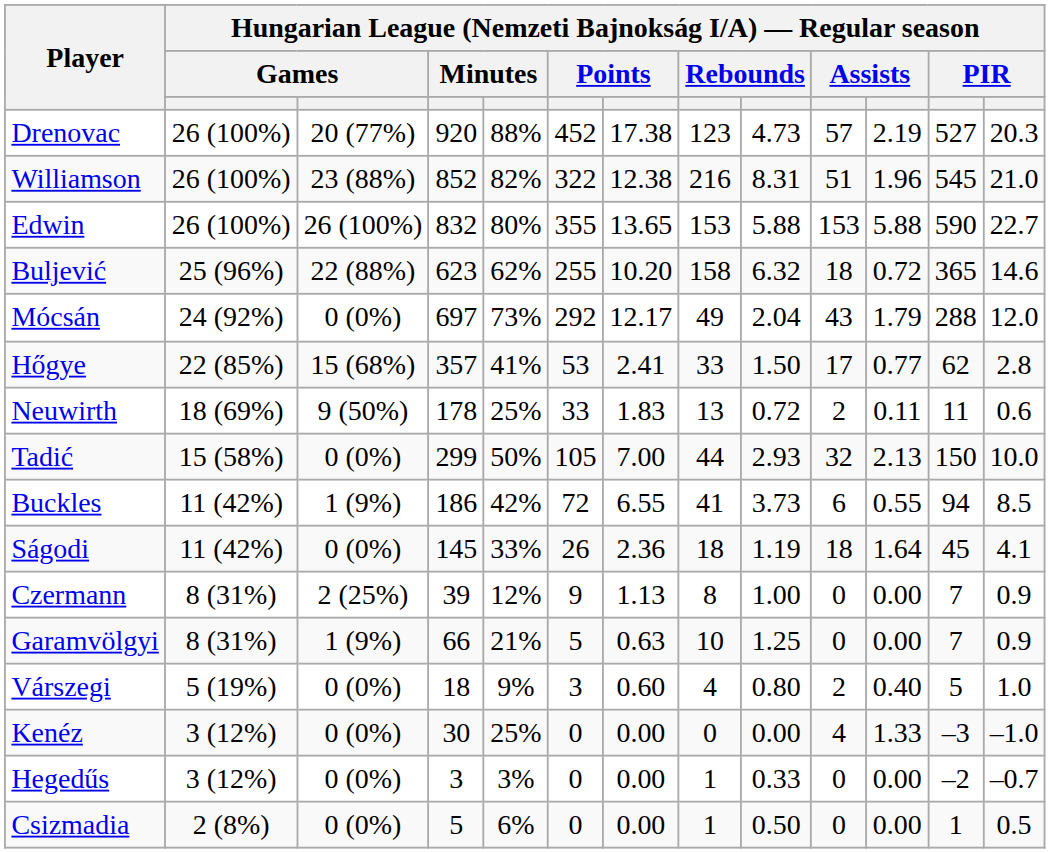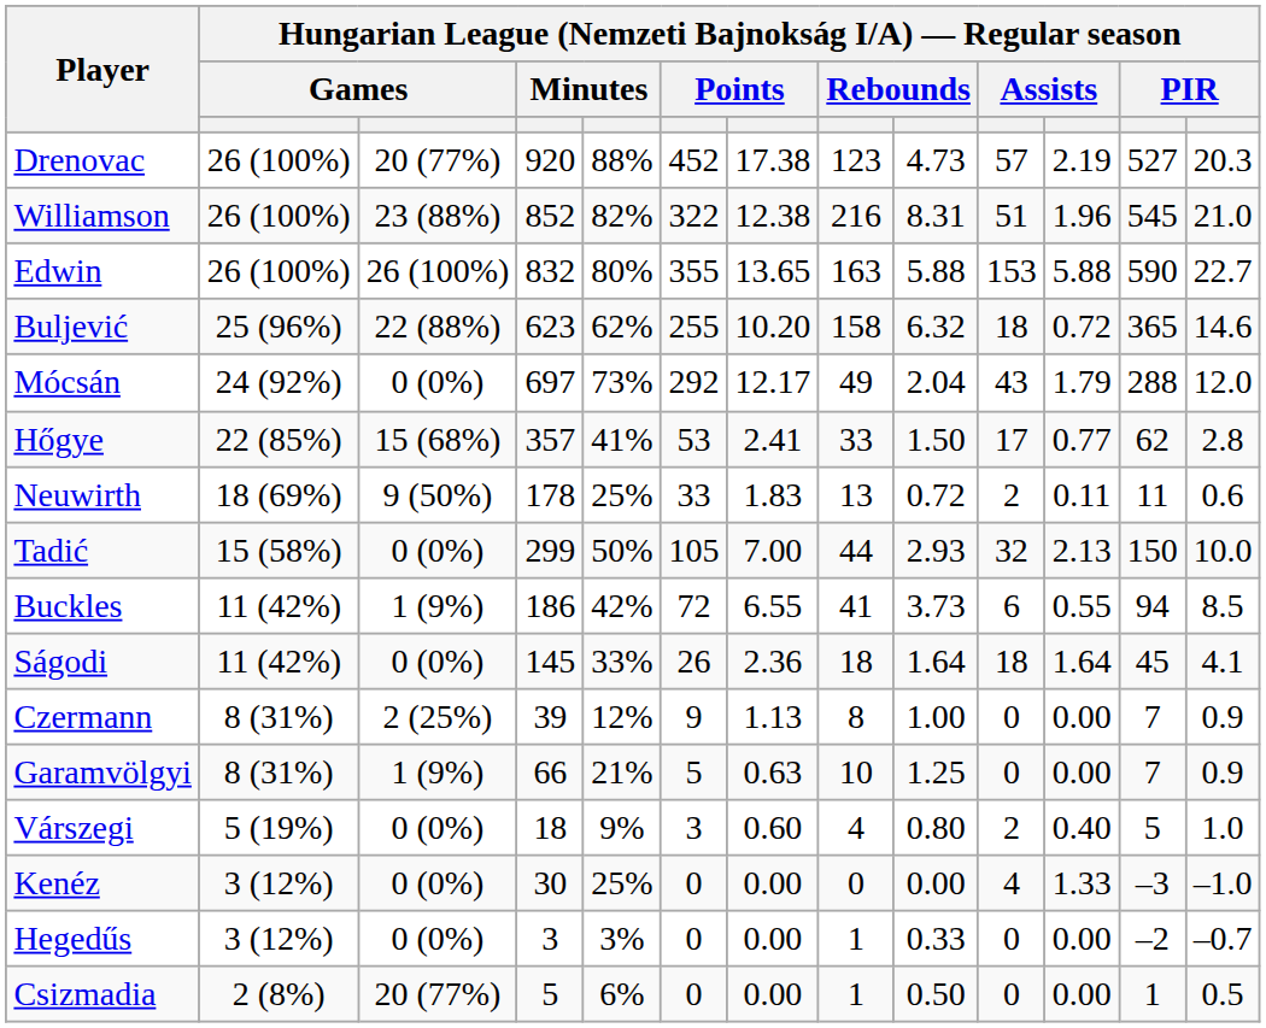 <table class="wikitable sortable" style="font-size:95%; text-align:center;">
 <tr>
 <th rowspan="3">Player</th>
 <th colspan="13">Hungarian League (Nemzeti Bajnokság I/A) — Regular season</th>
 </tr>
 <tr>
 <th colspan="2">Games</th>
 <th colspan="2">Minutes</th>
 <th colspan="2"><a href='#'>Points</a></th>
 <th colspan="2"><a href='#'>Rebounds</a></th>
 <th colspan="2"><a href='#'>Assists</a></th>
 <th colspan="2"><a href='#'>PIR</a></th>
 </tr>
 <tr>
 <th></th>
 <th></th>
 <th></th>
 <th></th>
 <th></th>
 <th></th>
 <th></th>
 <th></th>
 <th></th>
 <th></th>
 <th></th>
 <th></th>
 </tr>
 <tr bgcolor=white>
 <td align="left"><a href='#'>Drenovac</a></td>
 <td>26 (100%)</td>
 <td>20 (77%)</td>
 <td>920</td>
 <td>88%</td>
 <td>452</td>
 <td>17.38</td>
 <td>123</td>
 <td>4.73</td>
 <td>57</td>
 <td>2.19</td>
 <td>527</td>
 <td>20.3</td>
 </tr>
 <tr>
 <td align="left"><a href='#'>Williamson</a></td>
 <td>26 (100%)</td>
 <td>23 (88%)</td>
 <td>852</td>
 <td>82%</td>
 <td>322</td>
 <td>12.38</td>
 <td>216</td>
 <td>8.31</td>
 <td>51</td>
 <td>1.96</td>
 <td>545</td>
 <td>21.0</td>
 </tr>
 <tr bgcolor=white>
 <td align="left"><a href='#'>Edwin</a></td>
 <td>26 (100%)</td>
 <td>26 (100%)</td>
 <td>832</td>
 <td>80%</td>
 <td>355</td>
 <td>13.65</td>
-<td>153</td>
+<td>163</td>
 <td>5.88</td>
 <td>153</td>
 <td>5.88</td>
 <td>590</td>
 <td>22.7</td>
 </tr>
 <tr>
 <td align="left"><a href='#'>Buljević</a></td>
 <td>25 (96%)</td>
 <td>22 (88%)</td>
 <td>623</td>
 <td>62%</td>
 <td>255</td>
 <td>10.20</td>
 <td>158</td>
 <td>6.32</td>
 <td>18</td>
 <td>0.72</td>
 <td>365</td>
 <td>14.6</td>
 </tr>
 <tr bgcolor=white>
 <td align="left"><a href='#'>Mócsán</a></td>
 <td>24 (92%)</td>
 <td>0 (0%)</td>
 <td>697</td>
 <td>73%</td>
 <td>292</td>
 <td>12.17</td>
 <td>49</td>
 <td>2.04</td>
 <td>43</td>
 <td>1.79</td>
 <td>288</td>
 <td>12.0</td>
 </tr>
 <tr>
 <td align="left"><a href='#'>Hőgye</a></td>
 <td>22 (85%)</td>
 <td>15 (68%)</td>
 <td>357</td>
 <td>41%</td>
 <td>53</td>
 <td>2.41</td>
 <td>33</td>
 <td>1.50</td>
 <td>17</td>
 <td>0.77</td>
 <td>62</td>
 <td>2.8</td>
 </tr>
 <tr bgcolor=white>
 <td align="left"><a href='#'>Neuwirth</a></td>
 <td>18 (69%)</td>
 <td>9 (50%)</td>
 <td>178</td>
 <td>25%</td>
 <td>33</td>
 <td>1.83</td>
 <td>13</td>
 <td>0.72</td>
 <td>2</td>
 <td>0.11</td>
 <td>11</td>
 <td>0.6</td>
 </tr>
 <tr>
 <td align="left"><a href='#'>Tadić</a></td>
 <td>15 (58%)</td>
 <td>0 (0%)</td>
 <td>299</td>
 <td>50%</td>
 <td>105</td>
 <td>7.00</td>
 <td>44</td>
 <td>2.93</td>
 <td>32</td>
 <td>2.13</td>
 <td>150</td>
 <td>10.0</td>
 </tr>
 <tr bgcolor=white>
 <td align="left"><a href='#'>Buckles</a></td>
 <td>11 (42%)</td>
 <td>1 (9%)</td>
 <td>186</td>
 <td>42%</td>
 <td>72</td>
 <td>6.55</td>
 <td>41</td>
 <td>3.73</td>
 <td>6</td>
 <td>0.55</td>
 <td>94</td>
 <td>8.5</td>
 </tr>
 <tr>
 <td align="left"><a href='#'>Ságodi</a></td>
 <td>11 (42%)</td>
 <td>0 (0%)</td>
 <td>145</td>
 <td>33%</td>
 <td>26</td>
 <td>2.36</td>
 <td>18</td>
-<td>1.19</td>
+<td>1.64</td>
 <td>18</td>
 <td>1.64</td>
 <td>45</td>
 <td>4.1</td>
 </tr>
 <tr bgcolor=white>
 <td align="left"><a href='#'>Czermann</a></td>
 <td>8 (31%)</td>
 <td>2 (25%)</td>
 <td>39</td>
 <td>12%</td>
 <td>9</td>
 <td>1.13</td>
 <td>8</td>
 <td>1.00</td>
 <td>0</td>
 <td>0.00</td>
 <td>7</td>
 <td>0.9</td>
 </tr>
 <tr>
 <td align="left"><a href='#'>Garamvölgyi</a></td>
 <td>8 (31%)</td>
 <td>1 (9%)</td>
 <td>66</td>
 <td>21%</td>
 <td>5</td>
 <td>0.63</td>
 <td>10</td>
 <td>1.25</td>
 <td>0</td>
 <td>0.00</td>
 <td>7</td>
 <td>0.9</td>
 </tr>
 <tr bgcolor=white>
 <td align="left"><a href='#'>Várszegi</a></td>
 <td>5 (19%)</td>
 <td>0 (0%)</td>
 <td>18</td>
 <td>9%</td>
 <td>3</td>
 <td>0.60</td>
 <td>4</td>
 <td>0.80</td>
 <td>2</td>
 <td>0.40</td>
 <td>5</td>
 <td>1.0</td>
 </tr>
 <tr>
 <td align="left"><a href='#'>Kenéz</a></td>
 <td>3 (12%)</td>
 <td>0 (0%)</td>
 <td>30</td>
 <td>25%</td>
 <td>0</td>
 <td>0.00</td>
 <td>0</td>
 <td>0.00</td>
 <td>4</td>
 <td>1.33</td>
 <td>–3</td>
 <td>–1.0</td>
 </tr>
 <tr bgcolor=white>
 <td align="left"><a href='#'>Hegedűs</a></td>
 <td>3 (12%)</td>
 <td>0 (0%)</td>
 <td>3</td>
 <td>3%</td>
 <td>0</td>
 <td>0.00</td>
 <td>1</td>
 <td>0.33</td>
 <td>0</td>
 <td>0.00</td>
 <td>–2</td>
 <td>–0.7</td>
 </tr>
 <tr>
 <td align="left"><a href='#'>Csizmadia</a></td>
 <td>2 (8%)</td>
-<td>0 (0%)</td>
+<td>20 (77%)</td>
 <td>5</td>
 <td>6%</td>
 <td>0</td>
 <td>0.00</td>
 <td>1</td>
 <td>0.50</td>
 <td>0</td>
 <td>0.00</td>
 <td>1</td>
 <td>0.5</td>
 </tr>
 </table>
